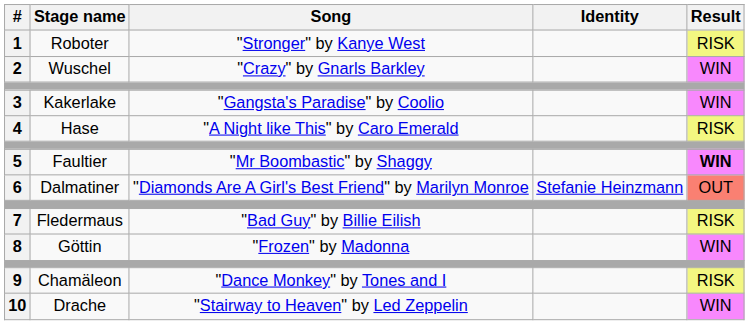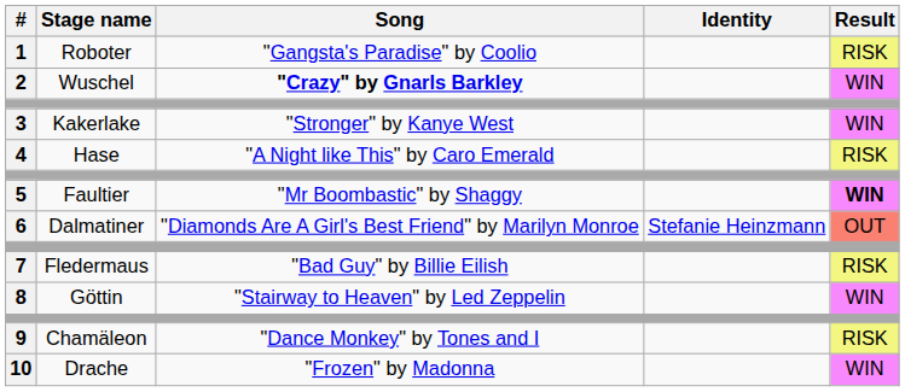 <table class="wikitable plainrowheaders" style="text-align: center;">
 <tr>
 <th>#</th>
 <th>Stage name</th>
 <th>Song</th>
 <th>Identity</th>
 <th>Result</th>
 </tr>
 <tr>
 <th>1</th>
 <td>Roboter</td>
-<td>"<a href='#'>Stronger</a>" by <a href='#'>Kanye West</a></td>
+<td>"<a href='#'>Gangsta's Paradise</a>" by <a href='#'>Coolio</a></td>
 <td></td>
 <td bgcolor="#F3F781">RISK</td>
 </tr>
 <tr>
 <th>2</th>
 <td>Wuschel</td>
-<td>"<a href='#'>Crazy</a>" by <a href='#'>Gnarls Barkley</a></td>
+<td><strong>"<a href='#'>Crazy</a>" by <a href='#'>Gnarls Barkley</a></strong></td>
 <td></td>
 <td bgcolor=#F888FD>WIN</td>
 </tr>
 <tr>
 <td colspan="5" style="background:darkgray"></td>
 </tr>
 <tr>
 <th>3</th>
 <td>Kakerlake</td>
-<td>"<a href='#'>Gangsta's Paradise</a>" by <a href='#'>Coolio</a></td>
+<td>"<a href='#'>Stronger</a>" by <a href='#'>Kanye West</a></td>
 <td></td>
 <td bgcolor=#F888FD>WIN</td>
 </tr>
 <tr>
 <th>4</th>
 <td>Hase</td>
 <td>"<a href='#'>A Night like This</a>" by <a href='#'>Caro Emerald</a></td>
 <td></td>
 <td bgcolor="#F3F781">RISK</td>
 </tr>
 <tr>
 <td colspan="5" style="background:darkgray"></td>
 </tr>
 <tr>
 <th>5</th>
 <td>Faultier</td>
 <td>"<a href='#'>Mr Boombastic</a>" by <a href='#'>Shaggy</a></td>
 <td></td>
 <td bgcolor=#F888FD><strong>WIN</strong></td>
 </tr>
 <tr>
 <th>6</th>
 <td>Dalmatiner</td>
 <td>"<a href='#'>Diamonds Are A Girl's Best Friend</a>" by <a href='#'>Marilyn Monroe</a></td>
 <td><a href='#'>Stefanie Heinzmann</a></td>
 <td bgcolor=salmon>OUT</td>
 </tr>
 <tr>
 <td colspan="5" style="background:darkgray"></td>
 </tr>
 <tr>
 <th>7</th>
 <td>Fledermaus</td>
 <td>"<a href='#'>Bad Guy</a>" by <a href='#'>Billie Eilish</a></td>
 <td></td>
 <td bgcolor="#F3F781">RISK</td>
 </tr>
 <tr>
 <th>8</th>
 <td>Göttin</td>
-<td>"<a href='#'>Frozen</a>" by <a href='#'>Madonna</a></td>
+<td>"<a href='#'>Stairway to Heaven</a>" by <a href='#'>Led Zeppelin</a></td>
 <td></td>
 <td bgcolor=#F888FD>WIN</td>
 </tr>
 <tr>
 <td colspan="5" style="background:darkgray"></td>
 </tr>
 <tr>
 <th>9</th>
 <td>Chamäleon</td>
 <td>"<a href='#'>Dance Monkey</a>" by <a href='#'>Tones and I</a></td>
 <td></td>
 <td bgcolor="#F3F781">RISK</td>
 </tr>
 <tr>
 <th>10</th>
 <td>Drache</td>
-<td>"<a href='#'>Stairway to Heaven</a>" by <a href='#'>Led Zeppelin</a></td>
+<td>"<a href='#'>Frozen</a>" by <a href='#'>Madonna</a></td>
 <td></td>
 <td bgcolor=#F888FD>WIN</td>
 </tr>
 </table>
